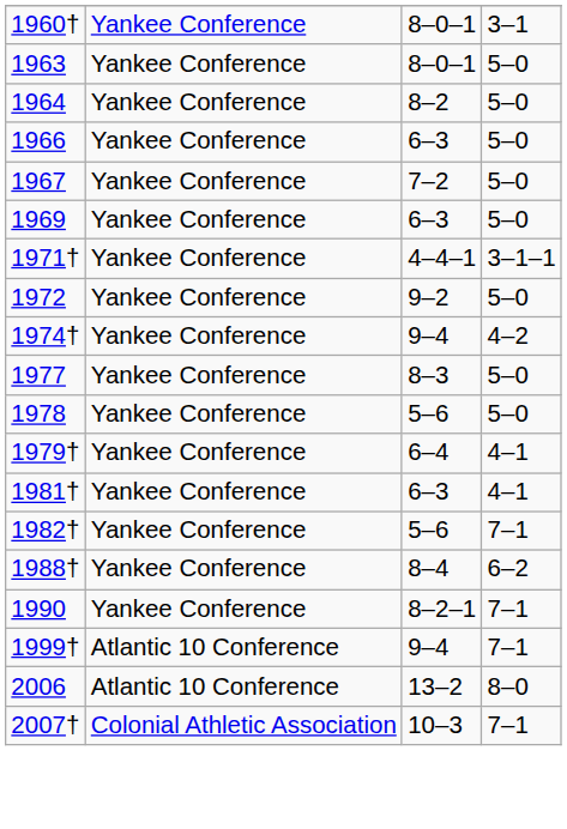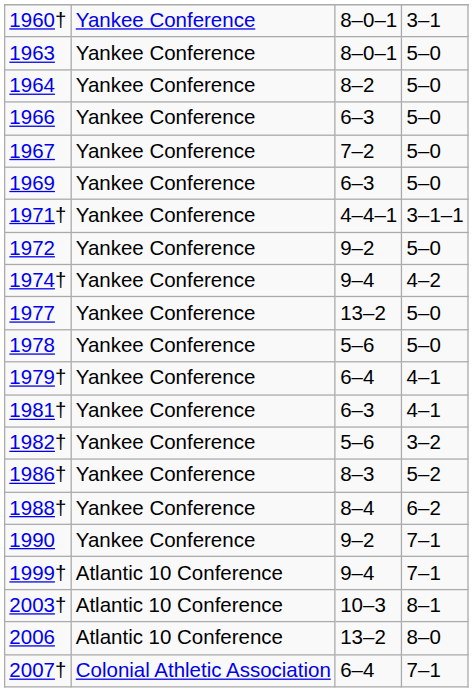 <table class="wikitable">
 <tr>
 </tr>
 <tr>
 <td><a href='#'>1960</a>†</td>
 <td><a href='#'>Yankee Conference</a></td>
 <td>8–0–1</td>
 <td>3–1</td>
 </tr>
 <tr>
 <td><a href='#'>1963</a></td>
 <td>Yankee Conference</td>
 <td>8–0–1</td>
 <td>5–0</td>
 </tr>
 <tr>
 <td><a href='#'>1964</a></td>
 <td>Yankee Conference</td>
 <td>8–2</td>
 <td>5–0</td>
 </tr>
 <tr>
 <td><a href='#'>1966</a></td>
 <td>Yankee Conference</td>
 <td>6–3</td>
 <td>5–0</td>
 </tr>
 <tr>
 <td><a href='#'>1967</a></td>
 <td>Yankee Conference</td>
 <td>7–2</td>
 <td>5–0</td>
 </tr>
 <tr>
 <td><a href='#'>1969</a></td>
 <td>Yankee Conference</td>
 <td>6–3</td>
 <td>5–0</td>
 </tr>
 <tr>
 <td><a href='#'>1971</a>†</td>
 <td>Yankee Conference</td>
 <td>4–4–1</td>
 <td>3–1–1</td>
 </tr>
 <tr>
 <td><a href='#'>1972</a></td>
 <td>Yankee Conference</td>
 <td>9–2</td>
 <td>5–0</td>
 </tr>
 <tr>
 <td><a href='#'>1974</a>†</td>
 <td>Yankee Conference</td>
 <td>9–4</td>
 <td>4–2</td>
 </tr>
 <tr>
 <td><a href='#'>1977</a></td>
 <td>Yankee Conference</td>
-<td>8–3</td>
+<td>13–2</td>
 <td>5–0</td>
 </tr>
 <tr>
 <td><a href='#'>1978</a></td>
 <td>Yankee Conference</td>
 <td>5–6</td>
 <td>5–0</td>
 </tr>
 <tr>
 <td><a href='#'>1979</a>†</td>
 <td>Yankee Conference</td>
 <td>6–4</td>
 <td>4–1</td>
 </tr>
 <tr>
 <td><a href='#'>1981</a>†</td>
 <td>Yankee Conference</td>
 <td>6–3</td>
 <td>4–1</td>
 </tr>
 <tr>
 <td><a href='#'>1982</a>†</td>
 <td>Yankee Conference</td>
 <td>5–6</td>
-<td>7–1</td>
+<td>3–2</td>
+</tr>
+<tr>
+<td><a href='#'>1986</a>†</td>
+<td>Yankee Conference</td>
+<td>8–3</td>
+<td>5–2</td>
 </tr>
 <tr>
 <td><a href='#'>1988</a>†</td>
 <td>Yankee Conference</td>
 <td>8–4</td>
 <td>6–2</td>
 </tr>
 <tr>
 <td><a href='#'>1990</a></td>
 <td>Yankee Conference</td>
-<td>8–2–1</td>
+<td>9–2</td>
 <td>7–1</td>
 </tr>
 <tr>
 <td><a href='#'>1999</a>†</td>
 <td>Atlantic 10 Conference</td>
 <td>9–4</td>
 <td>7–1</td>
+</tr>
+<tr>
+<td><a href='#'>2003</a>†</td>
+<td>Atlantic 10 Conference</td>
+<td>10–3</td>
+<td>8–1</td>
 </tr>
 <tr>
 <td><a href='#'>2006</a></td>
 <td>Atlantic 10 Conference</td>
 <td>13–2</td>
 <td>8–0</td>
 </tr>
 <tr>
 <td><a href='#'>2007</a>†</td>
 <td><a href='#'>Colonial Athletic Association</a></td>
-<td>10–3</td>
+<td>6–4</td>
 <td>7–1</td>
 </tr>
 </table>
